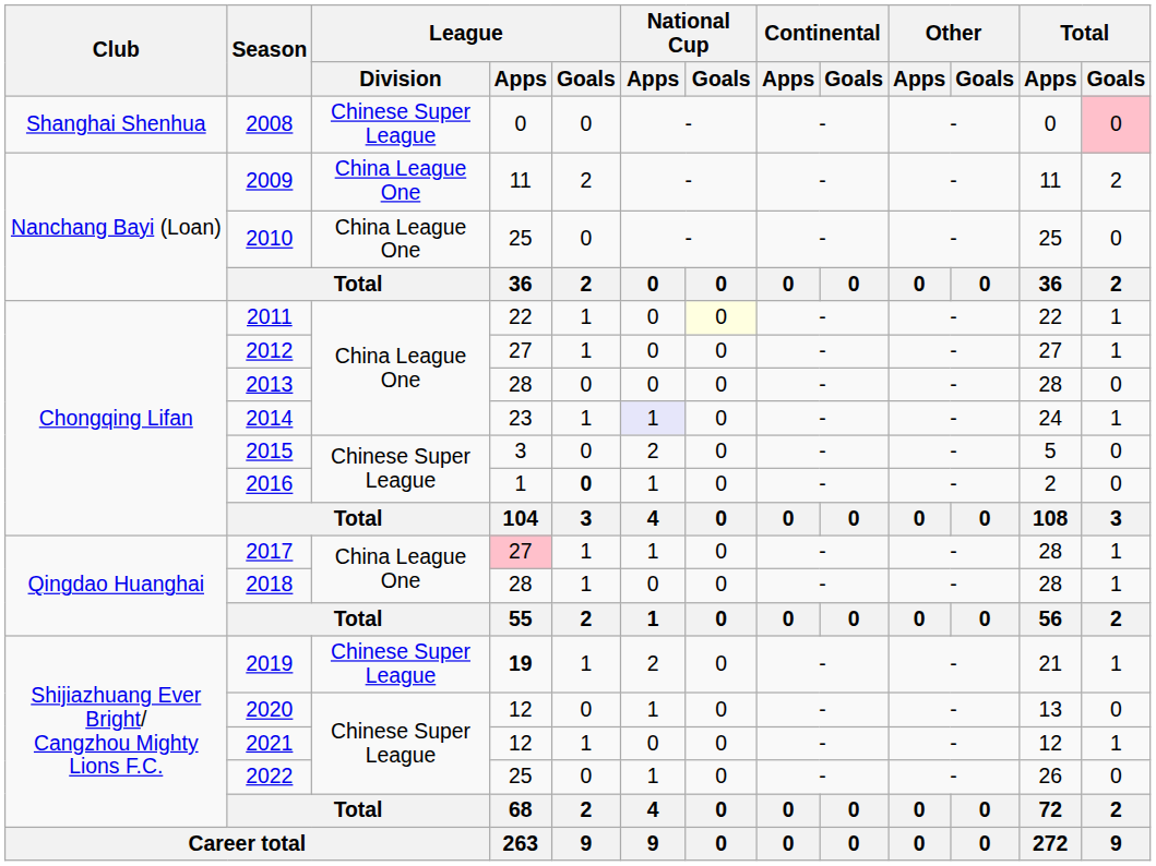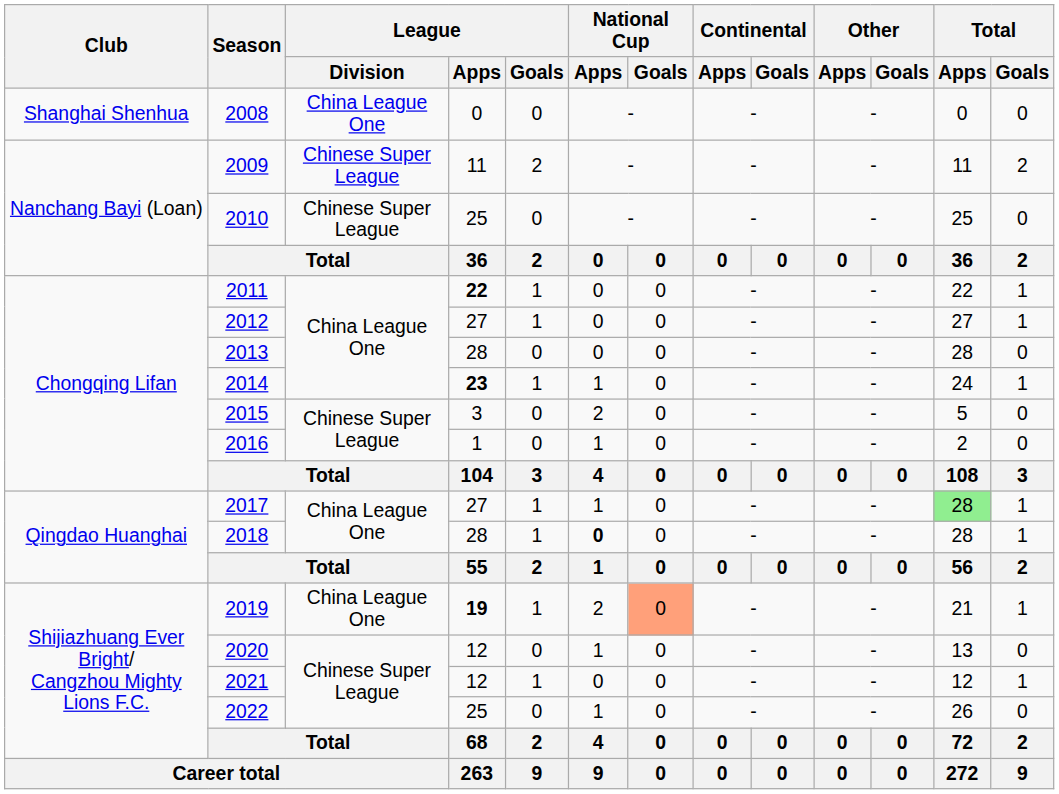 <table class="wikitable" style="text-align: center">
 <tr>
 <th rowspan="2">Club</th>
 <th rowspan="2">Season</th>
 <th colspan="3">League</th>
 <th colspan="2">National Cup</th>
 <th colspan="2">Continental</th>
 <th colspan="2">Other</th>
 <th colspan="2">Total</th>
 </tr>
 <tr>
 <th>Division</th>
 <th>Apps</th>
 <th>Goals</th>
 <th>Apps</th>
 <th>Goals</th>
 <th>Apps</th>
 <th>Goals</th>
 <th>Apps</th>
 <th>Goals</th>
 <th>Apps</th>
 <th>Goals</th>
 </tr>
 <tr>
 <td><a href='#'>Shanghai Shenhua</a></td>
 <td><a href='#'>2008</a></td>
-<td><a href='#'>Chinese Super League</a></td>
+<td><a href='#'>China League One</a></td>
 <td>0</td>
 <td>0</td>
 <td colspan="2">-</td>
 <td colspan="2">-</td>
 <td colspan="2">-</td>
 <td>0</td>
-<td style="background: pink;">0</td>
+<td>0</td>
 </tr>
 <tr>
 <td rowspan=3><a href='#'>Nanchang Bayi</a> (Loan)</td>
 <td><a href='#'>2009</a></td>
-<td><a href='#'>China League One</a></td>
+<td><a href='#'>Chinese Super League</a></td>
 <td>11</td>
 <td>2</td>
 <td colspan="2">-</td>
 <td colspan="2">-</td>
 <td colspan="2">-</td>
 <td>11</td>
 <td>2</td>
 </tr>
 <tr>
 <td><a href='#'>2010</a></td>
-<td>China League One</td>
+<td>Chinese Super League</td>
 <td>25</td>
 <td>0</td>
 <td colspan="2">-</td>
 <td colspan="2">-</td>
 <td colspan="2">-</td>
 <td>25</td>
 <td>0</td>
 </tr>
 <tr>
 <th colspan=2>Total</th>
 <th>36</th>
 <th>2</th>
 <th>0</th>
 <th>0</th>
 <th>0</th>
 <th>0</th>
 <th>0</th>
 <th>0</th>
 <th>36</th>
 <th>2</th>
 </tr>
 <tr>
 <td rowspan=7><a href='#'>Chongqing Lifan</a></td>
 <td><a href='#'>2011</a></td>
 <td rowspan=4>China League One</td>
-<td>22</td>
+<td><strong>22</strong></td>
 <td>1</td>
 <td>0</td>
-<td style="background: lightyellow;">0</td>
+<td>0</td>
 <td colspan="2">-</td>
 <td colspan="2">-</td>
 <td>22</td>
 <td>1</td>
 </tr>
 <tr>
 <td><a href='#'>2012</a></td>
 <td>27</td>
 <td>1</td>
 <td>0</td>
 <td>0</td>
 <td colspan="2">-</td>
 <td colspan="2">-</td>
 <td>27</td>
 <td>1</td>
 </tr>
 <tr>
 <td><a href='#'>2013</a></td>
 <td>28</td>
 <td>0</td>
 <td>0</td>
 <td>0</td>
 <td colspan="2">-</td>
 <td colspan="2">-</td>
 <td>28</td>
 <td>0</td>
 </tr>
 <tr>
 <td><a href='#'>2014</a></td>
-<td>23</td>
+<td><strong>23</strong></td>
 <td>1</td>
-<td style="background: lavender;">1</td>
+<td>1</td>
 <td>0</td>
 <td colspan="2">-</td>
 <td colspan="2">-</td>
 <td>24</td>
 <td>1</td>
 </tr>
 <tr>
 <td><a href='#'>2015</a></td>
 <td rowspan=2>Chinese Super League</td>
 <td>3</td>
 <td>0</td>
 <td>2</td>
 <td>0</td>
 <td colspan="2">-</td>
 <td colspan="2">-</td>
 <td>5</td>
 <td>0</td>
 </tr>
 <tr>
 <td><a href='#'>2016</a></td>
 <td>1</td>
-<td><strong>0</strong></td>
+<td>0</td>
 <td>1</td>
 <td>0</td>
 <td colspan="2">-</td>
 <td colspan="2">-</td>
 <td>2</td>
 <td>0</td>
 </tr>
 <tr>
 <th colspan=2>Total</th>
 <th>104</th>
 <th>3</th>
 <th>4</th>
 <th>0</th>
 <th>0</th>
 <th>0</th>
 <th>0</th>
 <th>0</th>
 <th>108</th>
 <th>3</th>
 </tr>
 <tr>
 <td rowspan=3><a href='#'>Qingdao Huanghai</a></td>
 <td><a href='#'>2017</a></td>
 <td rowspan="2">China League One</td>
-<td style="background: pink;">27</td>
+<td>27</td>
 <td>1</td>
 <td>1</td>
 <td>0</td>
 <td colspan="2">-</td>
 <td colspan="2">-</td>
-<td>28</td>
+<td style="background: lightgreen;">28</td>
 <td>1</td>
 </tr>
 <tr>
 <td><a href='#'>2018</a></td>
 <td>28</td>
 <td>1</td>
-<td>0</td>
+<td><strong>0</strong></td>
 <td>0</td>
 <td colspan="2">-</td>
 <td colspan="2">-</td>
 <td>28</td>
 <td>1</td>
 </tr>
 <tr>
 <th colspan=2>Total</th>
 <th>55</th>
 <th>2</th>
 <th>1</th>
 <th>0</th>
 <th>0</th>
 <th>0</th>
 <th>0</th>
 <th>0</th>
 <th>56</th>
 <th>2</th>
 </tr>
 <tr>
 <td rowspan=5><a href='#'>Shijiazhuang Ever Bright</a>/<br><a href='#'>Cangzhou Mighty Lions F.C.</a></td>
 <td><a href='#'>2019</a></td>
-<td><a href='#'>Chinese Super League</a></td>
+<td>China League One</td>
 <td><strong>19</strong></td>
 <td>1</td>
 <td>2</td>
-<td>0</td>
+<td style="background: lightsalmon;">0</td>
 <td colspan="2">-</td>
 <td colspan="2">-</td>
 <td>21</td>
 <td>1</td>
 </tr>
 <tr>
 <td><a href='#'>2020</a></td>
 <td rowspan=3>Chinese Super League</td>
 <td>12</td>
 <td>0</td>
 <td>1</td>
 <td>0</td>
 <td colspan="2">-</td>
 <td colspan="2">-</td>
 <td>13</td>
 <td>0</td>
 </tr>
 <tr>
 <td><a href='#'>2021</a></td>
 <td>12</td>
 <td>1</td>
 <td>0</td>
 <td>0</td>
 <td colspan="2">-</td>
 <td colspan="2">-</td>
 <td>12</td>
 <td>1</td>
 </tr>
 <tr>
 <td><a href='#'>2022</a></td>
 <td>25</td>
 <td>0</td>
 <td>1</td>
 <td>0</td>
 <td colspan="2">-</td>
 <td colspan="2">-</td>
 <td>26</td>
 <td>0</td>
 </tr>
 <tr>
 <th colspan=2>Total</th>
 <th>68</th>
 <th>2</th>
 <th>4</th>
 <th>0</th>
 <th>0</th>
 <th>0</th>
 <th>0</th>
 <th>0</th>
 <th>72</th>
 <th>2</th>
 </tr>
 <tr>
 <th colspan=3>Career total</th>
 <th>263</th>
 <th>9</th>
 <th>9</th>
 <th>0</th>
 <th>0</th>
 <th>0</th>
 <th>0</th>
 <th>0</th>
 <th>272</th>
 <th>9</th>
 </tr>
 </table>
